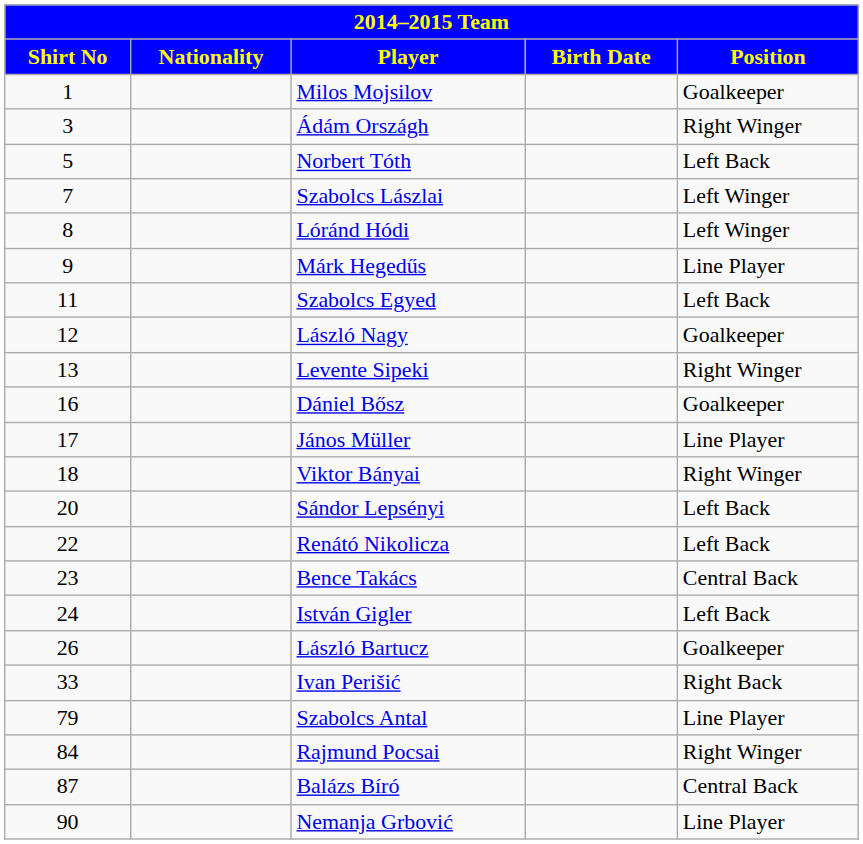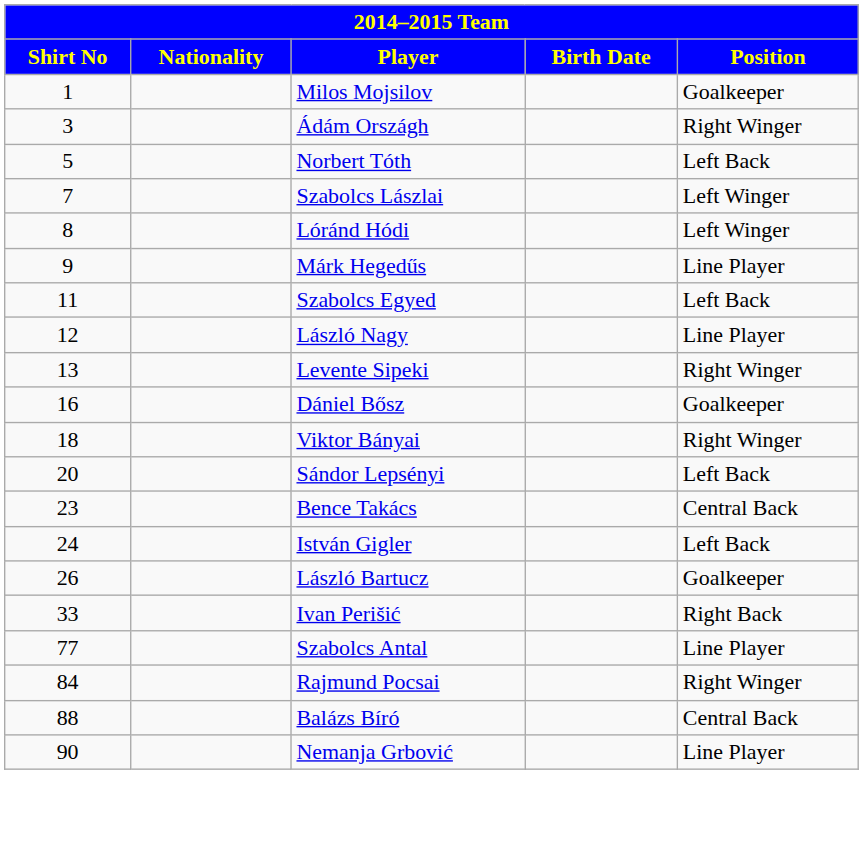 <table class="wikitable collapsible collapsed" style="width:100%">
 <tr>
 <th colspan=5 style="background-color:blue;color:yellow;text-align:center;"> <strong>2014–2015 Team</strong></th>
 </tr>
 <tr>
 <th style="color:yellow; background:blue">Shirt No</th>
 <th style="color:yellow; background:blue">Nationality</th>
 <th style="color:yellow; background:blue">Player</th>
 <th style="color:yellow; background:blue">Birth Date</th>
 <th style="color:yellow; background:blue">Position</th>
 </tr>
 <tr>
 <td align=center>1</td>
 <td></td>
 <td><a href='#'>Milos Mojsilov</a></td>
 <td></td>
 <td>Goalkeeper</td>
 </tr>
 <tr>
 <td align=center>3</td>
 <td></td>
 <td><a href='#'>Ádám Országh</a></td>
 <td></td>
 <td>Right Winger</td>
 </tr>
 <tr>
 <td align=center>5</td>
 <td></td>
 <td><a href='#'>Norbert Tóth</a></td>
 <td></td>
 <td>Left Back</td>
 </tr>
 <tr>
 <td align=center>7</td>
 <td></td>
 <td><a href='#'>Szabolcs Lászlai</a></td>
 <td></td>
 <td>Left Winger</td>
 </tr>
 <tr>
 <td align=center>8</td>
 <td></td>
 <td><a href='#'>Lóránd Hódi</a></td>
 <td></td>
 <td>Left Winger</td>
 </tr>
 <tr>
 <td align=center>9</td>
 <td></td>
 <td><a href='#'>Márk Hegedűs</a></td>
 <td></td>
 <td>Line Player</td>
 </tr>
 <tr>
 <td align=center>11</td>
 <td></td>
 <td><a href='#'>Szabolcs Egyed</a></td>
 <td></td>
 <td>Left Back</td>
 </tr>
 <tr>
 <td align=center>12</td>
 <td></td>
 <td><a href='#'>László Nagy</a></td>
 <td></td>
-<td>Goalkeeper</td>
+<td>Line Player</td>
 </tr>
 <tr>
 <td align=center>13</td>
 <td></td>
 <td><a href='#'>Levente Sipeki</a></td>
 <td></td>
 <td>Right Winger</td>
 </tr>
 <tr>
 <td align=center>16</td>
 <td></td>
 <td><a href='#'>Dániel Bősz</a></td>
 <td></td>
 <td>Goalkeeper</td>
 </tr>
 <tr>
-<td align=center>17</td>
-<td></td>
-<td><a href='#'>János Müller</a></td>
-<td></td>
-<td>Line Player</td>
-</tr>
-<tr>
 <td align=center>18</td>
 <td></td>
 <td><a href='#'>Viktor Bányai</a></td>
 <td></td>
 <td>Right Winger</td>
 </tr>
 <tr>
 <td align=center>20</td>
 <td></td>
 <td><a href='#'>Sándor Lepsényi</a></td>
-<td></td>
-<td>Left Back</td>
-</tr>
-<tr>
-<td align=center>22</td>
-<td></td>
-<td><a href='#'>Renátó Nikolicza</a></td>
 <td></td>
 <td>Left Back</td>
 </tr>
 <tr>
 <td align=center>23</td>
 <td></td>
 <td><a href='#'>Bence Takács</a></td>
 <td></td>
 <td>Central Back</td>
 </tr>
 <tr>
 <td align=center>24</td>
 <td></td>
 <td><a href='#'>István Gigler</a></td>
 <td></td>
 <td>Left Back</td>
 </tr>
 <tr>
 <td align=center>26</td>
 <td></td>
 <td><a href='#'>László Bartucz</a></td>
 <td></td>
 <td>Goalkeeper</td>
 </tr>
 <tr>
 <td align=center>33</td>
 <td></td>
 <td><a href='#'>Ivan Perišić</a></td>
 <td></td>
 <td>Right Back</td>
 </tr>
 <tr>
-<td align=center>79</td>
+<td align=center>77</td>
 <td></td>
 <td><a href='#'>Szabolcs Antal</a></td>
 <td></td>
 <td>Line Player</td>
 </tr>
 <tr>
 <td align=center>84</td>
 <td></td>
 <td><a href='#'>Rajmund Pocsai</a></td>
 <td></td>
 <td>Right Winger</td>
 </tr>
 <tr>
-<td align=center>87</td>
+<td align=center>88</td>
 <td></td>
 <td><a href='#'>Balázs Bíró</a></td>
 <td></td>
 <td>Central Back</td>
 </tr>
 <tr>
 <td align=center>90</td>
 <td></td>
 <td><a href='#'>Nemanja Grbović</a></td>
 <td></td>
 <td>Line Player</td>
 </tr>
 </table>
